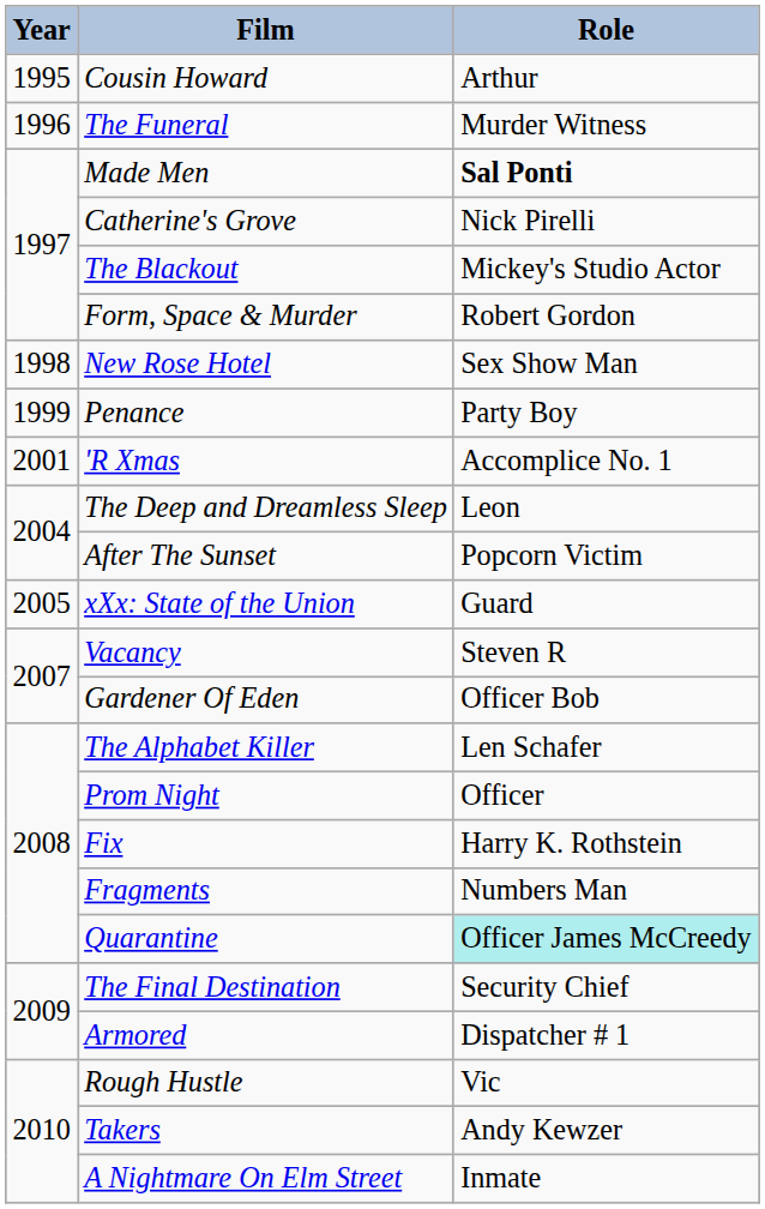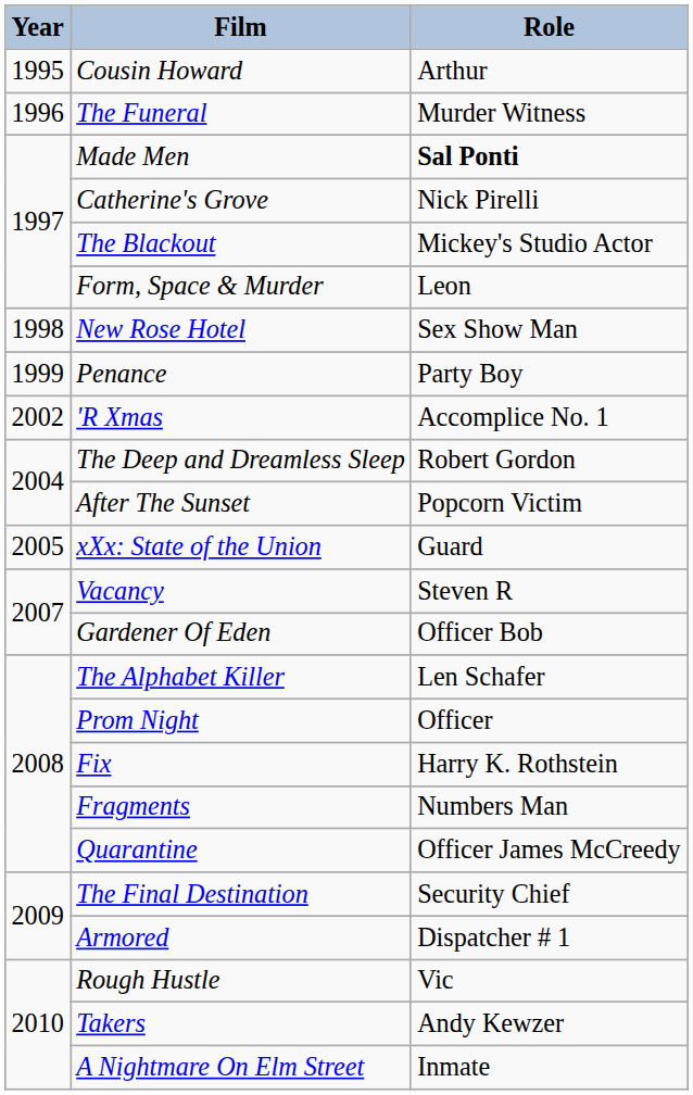 <table class="wikitable" style="font-size:90%;">
 <tr>
 <th style="background:#B0C4DE;">Year</th>
 <th style="background:#B0C4DE;">Film</th>
 <th style="background:#B0C4DE;">Role</th>
 </tr>
 <tr>
 <td>1995</td>
 <td><em>Cousin Howard</em></td>
 <td>Arthur</td>
 </tr>
 <tr>
 <td>1996</td>
 <td><em><a href='#'>The Funeral</a></em></td>
 <td>Murder Witness</td>
 </tr>
 <tr>
 <td rowspan="4">1997</td>
 <td><em>Made Men</em></td>
 <td><strong>Sal Ponti</strong></td>
 </tr>
 <tr>
 <td><em>Catherine's Grove</em></td>
 <td>Nick Pirelli</td>
 </tr>
 <tr>
 <td><em><a href='#'>The Blackout</a></em></td>
 <td>Mickey's Studio Actor</td>
 </tr>
 <tr>
 <td><em>Form, Space & Murder</em></td>
-<td>Robert Gordon</td>
+<td>Leon</td>
 </tr>
 <tr>
 <td>1998</td>
 <td><em><a href='#'>New Rose Hotel</a></em></td>
 <td>Sex Show Man</td>
 </tr>
 <tr>
 <td>1999</td>
 <td><em>Penance</em></td>
 <td>Party Boy</td>
 </tr>
 <tr>
-<td>2001</td>
+<td>2002</td>
 <td><em> <a href='#'>'R Xmas</a></em></td>
 <td>Accomplice No. 1</td>
 </tr>
 <tr>
 <td rowspan="2">2004</td>
 <td><em>The Deep and Dreamless Sleep</em></td>
-<td>Leon</td>
+<td>Robert Gordon</td>
 </tr>
 <tr>
 <td><em>After The Sunset</em></td>
 <td>Popcorn Victim</td>
 </tr>
 <tr>
 <td>2005</td>
 <td><em><a href='#'>xXx: State of the Union</a></em></td>
 <td>Guard</td>
 </tr>
 <tr>
 <td rowspan="2">2007</td>
 <td><em><a href='#'>Vacancy</a></em></td>
 <td>Steven R</td>
 </tr>
 <tr>
 <td><em>Gardener Of Eden</em></td>
 <td>Officer Bob</td>
 </tr>
 <tr>
 <td rowspan="5">2008</td>
 <td><em><a href='#'>The Alphabet Killer</a></em></td>
 <td>Len Schafer</td>
 </tr>
 <tr>
 <td><em><a href='#'>Prom Night</a></em></td>
 <td>Officer</td>
 </tr>
 <tr>
 <td><em><a href='#'>Fix</a></em></td>
 <td>Harry K. Rothstein</td>
 </tr>
 <tr>
 <td><em><a href='#'>Fragments</a></em></td>
 <td>Numbers Man</td>
 </tr>
 <tr>
 <td><em><a href='#'>Quarantine</a></em></td>
-<td style="background: paleturquoise;">Officer James McCreedy</td>
+<td>Officer James McCreedy</td>
 </tr>
 <tr>
 <td rowspan="2">2009</td>
 <td><em><a href='#'>The Final Destination</a></em></td>
 <td>Security Chief</td>
 </tr>
 <tr>
 <td><em><a href='#'>Armored</a></em></td>
 <td>Dispatcher # 1</td>
 </tr>
 <tr>
 <td rowspan="3">2010</td>
 <td><em>Rough Hustle</em></td>
 <td>Vic</td>
 </tr>
 <tr>
 <td><em><a href='#'>Takers</a></em></td>
 <td>Andy Kewzer</td>
 </tr>
 <tr>
 <td><em><a href='#'>A Nightmare On Elm Street</a></em></td>
 <td>Inmate</td>
 </tr>
 </table>
